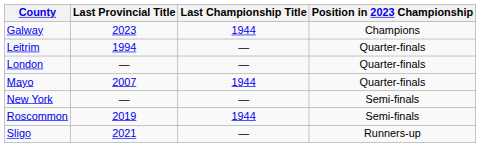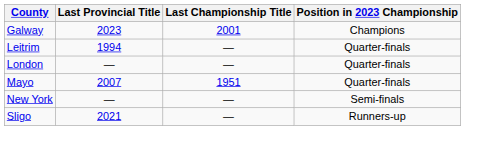 <table class="wikitable sortable" style="text-align:center">
 <tr>
 <th><a href='#'>County</a></th>
 <th>Last Provincial Title</th>
 <th>Last Championship Title</th>
 <th>Position in <a href='#'>2023</a> Championship</th>
 </tr>
 <tr>
 <td style="text-align:left"> <a href='#'>Galway</a></td>
 <td><a href='#'>2023</a></td>
-<td><a href='#'>1944</a></td>
+<td><a href='#'>2001</a></td>
 <td>Champions</td>
 </tr>
 <tr>
 <td style="text-align:left"> <a href='#'>Leitrim</a></td>
 <td><a href='#'>1994</a></td>
 <td>—</td>
 <td>Quarter-finals</td>
 </tr>
 <tr>
 <td style="text-align:left"> <a href='#'>London</a></td>
 <td>—</td>
 <td>—</td>
 <td>Quarter-finals</td>
 </tr>
 <tr>
 <td style="text-align:left"> <a href='#'>Mayo</a></td>
 <td><a href='#'>2007</a></td>
-<td><a href='#'>1944</a></td>
+<td><a href='#'>1951</a></td>
 <td>Quarter-finals</td>
 </tr>
 <tr>
 <td style="text-align:left"> <a href='#'>New York</a></td>
 <td>—</td>
 <td>—</td>
 <td>Semi-finals</td>
 </tr>
 <tr>
-<td style="text-align:left"> <a href='#'>Roscommon</a></td>
-<td><a href='#'>2019</a></td>
-<td><a href='#'>1944</a></td>
-<td>Semi-finals</td>
-</tr>
-<tr>
 <td style="text-align:left"> <a href='#'>Sligo</a></td>
 <td><a href='#'>2021</a></td>
 <td>—</td>
 <td>Runners-up</td>
 </tr>
 </table>
